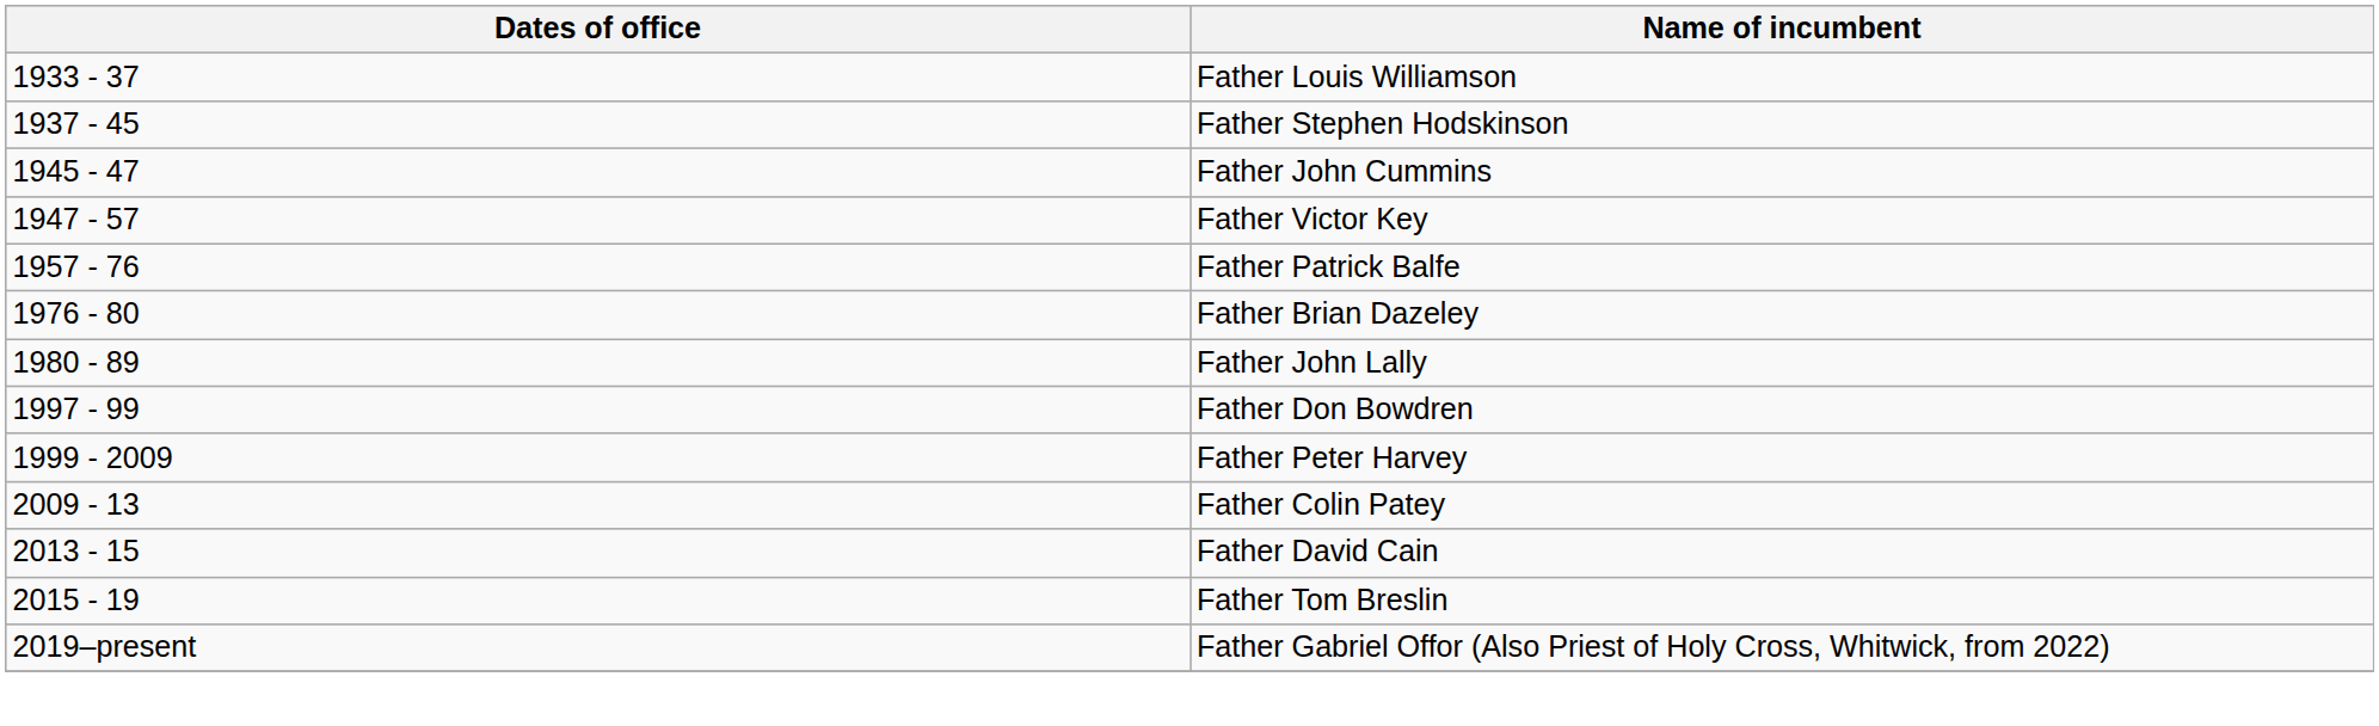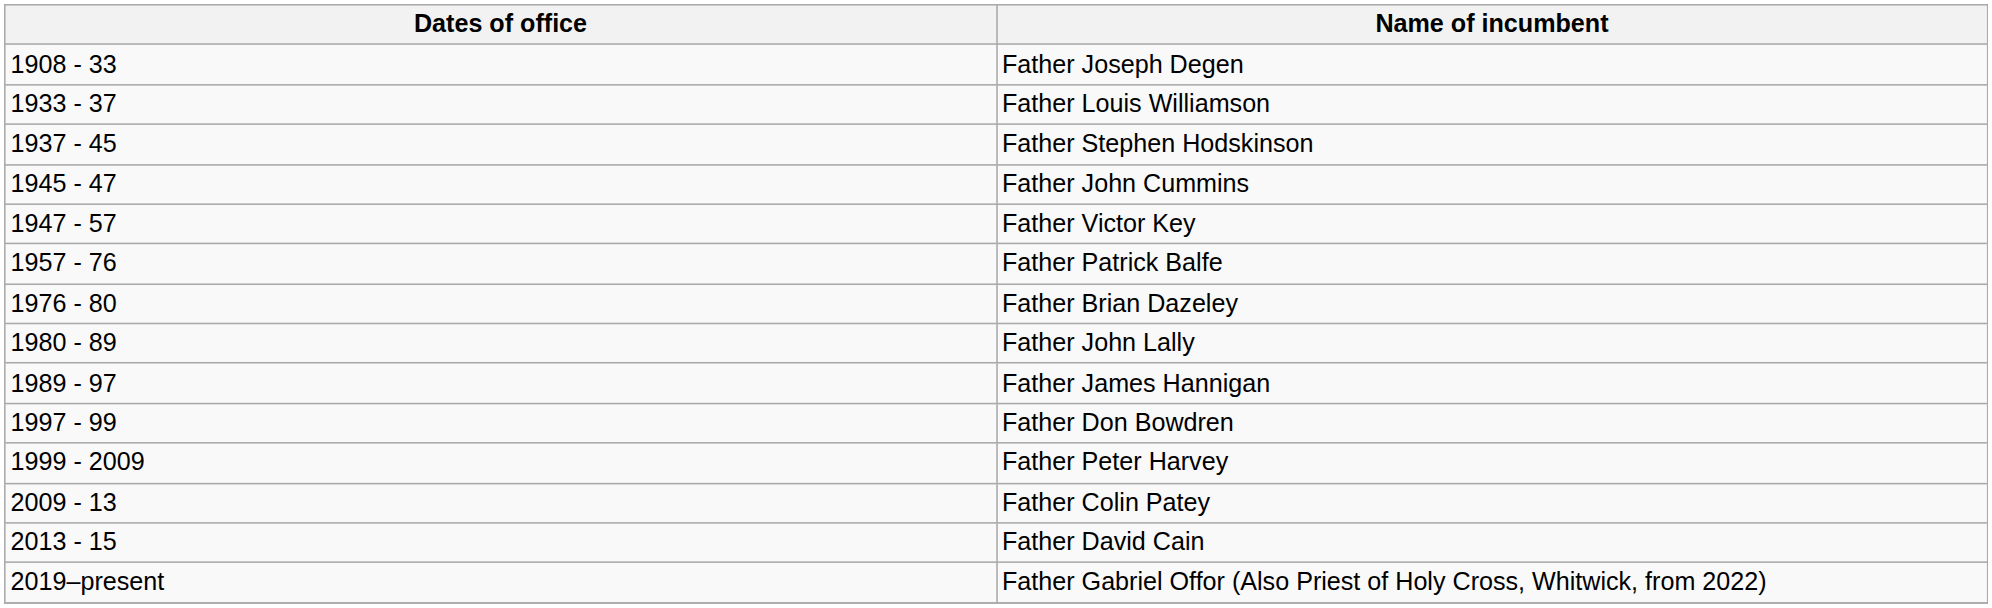 <table width=100% class="wikitable">
 <tr>
 <th width=10%>Dates of office</th>
 <th width=10%>Name of incumbent</th>
+</tr>
+<tr>
+<td align="left">1908 - 33</td>
+<td align="left">Father Joseph Degen</td>
 </tr>
 <tr>
 <td align="left">1933 - 37</td>
 <td align="left">Father Louis Williamson</td>
 </tr>
 <tr>
 <td align="left">1937 - 45</td>
 <td align="left">Father Stephen Hodskinson</td>
 </tr>
 <tr>
 <td align="left">1945 - 47</td>
 <td align="left">Father John Cummins</td>
 </tr>
 <tr>
 <td align="left">1947 - 57</td>
 <td align="left">Father Victor Key</td>
 </tr>
 <tr>
 <td align="left">1957 - 76</td>
 <td Align="left">Father Patrick Balfe</td>
 </tr>
 <tr>
 <td align="left">1976 - 80</td>
 <td Align="left">Father Brian Dazeley</td>
 </tr>
 <tr>
 <td align="left">1980 - 89</td>
 <td align="left">Father John Lally</td>
 </tr>
 <tr>
+<td align="left">1989 - 97</td>
+<td align="left">Father James Hannigan</td>
+</tr>
+<tr>
 <td align="left">1997 - 99</td>
 <td align="left">Father Don Bowdren</td>
 </tr>
 <tr>
 <td align="left">1999 - 2009</td>
 <td align="left">Father Peter Harvey</td>
 </tr>
 <tr>
 <td align="left">2009 - 13</td>
 <td align="left">Father Colin Patey</td>
 </tr>
 <tr>
 <td align="left">2013 - 15</td>
 <td align="left">Father David Cain</td>
 </tr>
 <tr>
-<td align="left">2015 - 19</td>
-<td align="left">Father Tom Breslin</td>
-</tr>
-<tr>
 <td align="left">2019–present</td>
 <td align="left">Father Gabriel Offor (Also Priest of Holy Cross, Whitwick, from 2022)</td>
 </tr>
 <tr>
 </tr>
 </table>
